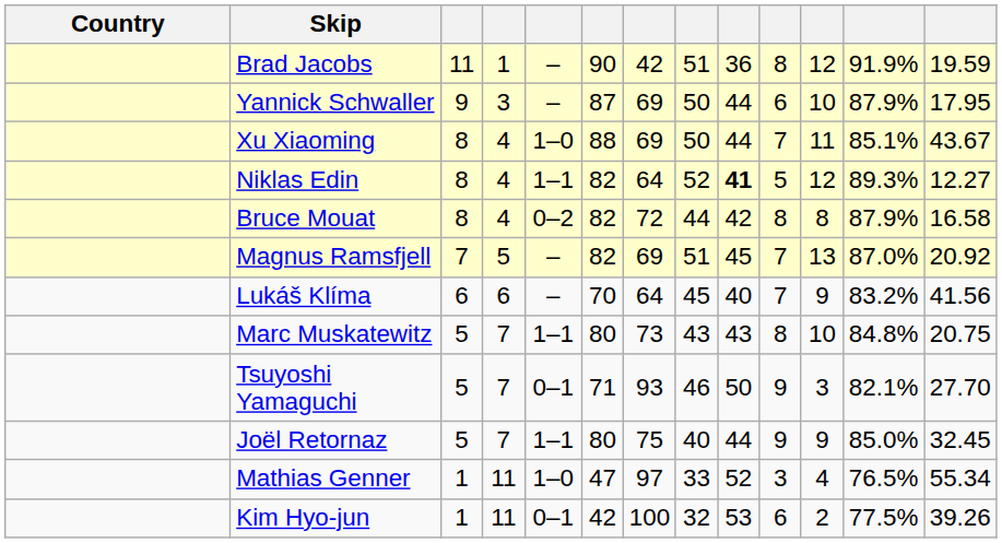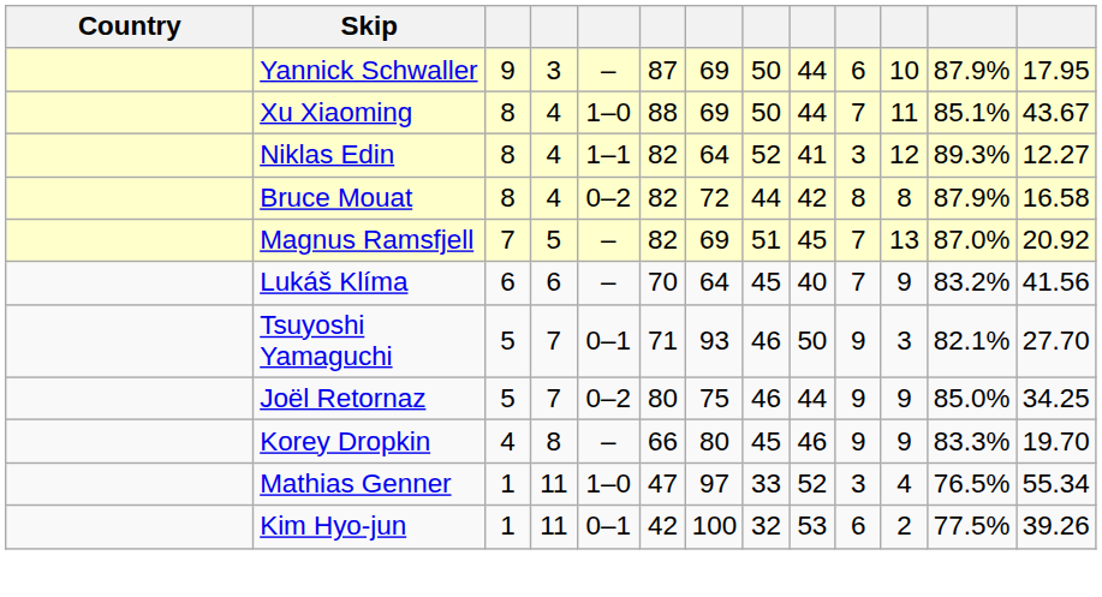 <table class=wikitable  style="text-align:center;">
 <tr>
 <th width=140>Country</th>
 <th width=130>Skip</th>
 <th width=20></th>
 <th width=20></th>
 <th width=30></th>
 <th width=20></th>
 <th width=20></th>
 <th width=20></th>
 <th width=20></th>
 <th width=20></th>
 <th width=20></th>
 <th width=20></th>
 <th width=20></th>
-</tr>
-<tr bgcolor=#ffffcc>
-<td style="text-align:left;"></td>
-<td style="text-align:left;"><a href='#'>Brad Jacobs</a></td>
-<td>11</td>
-<td>1</td>
-<td>–</td>
-<td>90</td>
-<td>42</td>
-<td>51</td>
-<td>36</td>
-<td>8</td>
-<td>12</td>
-<td>91.9%</td>
-<td>19.59</td>
 </tr>
 <tr bgcolor=#ffffcc>
 <td style="text-align:left;"></td>
 <td style="text-align:left;"><a href='#'>Yannick Schwaller</a></td>
 <td>9</td>
 <td>3</td>
 <td>–</td>
 <td>87</td>
 <td>69</td>
 <td>50</td>
 <td>44</td>
 <td>6</td>
 <td>10</td>
 <td>87.9%</td>
 <td>17.95</td>
 </tr>
 <tr bgcolor=#ffffcc>
 <td style="text-align:left;"></td>
 <td style="text-align:left;"><a href='#'>Xu Xiaoming</a></td>
 <td>8</td>
 <td>4</td>
 <td>1–0</td>
 <td>88</td>
 <td>69</td>
 <td>50</td>
 <td>44</td>
 <td>7</td>
 <td>11</td>
 <td>85.1%</td>
 <td>43.67</td>
 </tr>
 <tr bgcolor=#ffffcc>
 <td style="text-align:left;"></td>
 <td style="text-align:left;"><a href='#'>Niklas Edin</a></td>
 <td>8</td>
 <td>4</td>
 <td>1–1</td>
 <td>82</td>
 <td>64</td>
 <td>52</td>
-<td><strong>41</strong></td>
-<td>5</td>
+<td>41</td>
+<td>3</td>
 <td>12</td>
 <td>89.3%</td>
 <td>12.27</td>
 </tr>
 <tr bgcolor=#ffffcc>
 <td style="text-align:left;"></td>
 <td style="text-align:left;"><a href='#'>Bruce Mouat</a></td>
 <td>8</td>
 <td>4</td>
 <td>0–2</td>
 <td>82</td>
 <td>72</td>
 <td>44</td>
 <td>42</td>
 <td>8</td>
 <td>8</td>
 <td>87.9%</td>
 <td>16.58</td>
 </tr>
 <tr bgcolor=#ffffcc>
 <td style="text-align:left;"></td>
 <td style="text-align:left;"><a href='#'>Magnus Ramsfjell</a></td>
 <td>7</td>
 <td>5</td>
 <td>–</td>
 <td>82</td>
 <td>69</td>
 <td>51</td>
 <td>45</td>
 <td>7</td>
 <td>13</td>
 <td>87.0%</td>
 <td>20.92</td>
 </tr>
 <tr>
 <td style="text-align:left;"></td>
 <td style="text-align:left;"><a href='#'>Lukáš Klíma</a></td>
 <td>6</td>
 <td>6</td>
 <td>–</td>
 <td>70</td>
 <td>64</td>
 <td>45</td>
 <td>40</td>
 <td>7</td>
 <td>9</td>
 <td>83.2%</td>
 <td>41.56</td>
 </tr>
 <tr>
 <td style="text-align:left;"></td>
-<td style="text-align:left;"><a href='#'>Marc Muskatewitz</a></td>
-<td>5</td>
-<td>7</td>
-<td>1–1</td>
-<td>80</td>
-<td>73</td>
-<td>43</td>
-<td>43</td>
-<td>8</td>
-<td>10</td>
-<td>84.8%</td>
-<td>20.75</td>
-</tr>
-<tr>
-<td style="text-align:left;"></td>
 <td style="text-align:left;"><a href='#'>Tsuyoshi Yamaguchi</a></td>
 <td>5</td>
 <td>7</td>
 <td>0–1</td>
 <td>71</td>
 <td>93</td>
 <td>46</td>
 <td>50</td>
 <td>9</td>
 <td>3</td>
 <td>82.1%</td>
 <td>27.70</td>
 </tr>
 <tr>
 <td style="text-align:left;"></td>
 <td style="text-align:left;"><a href='#'>Joël Retornaz</a></td>
 <td>5</td>
 <td>7</td>
-<td>1–1</td>
+<td>0–2</td>
 <td>80</td>
 <td>75</td>
-<td>40</td>
+<td>46</td>
 <td>44</td>
 <td>9</td>
 <td>9</td>
 <td>85.0%</td>
-<td>32.45</td>
+<td>34.25</td>
+</tr>
+<tr>
+<td style="text-align:left;"></td>
+<td style="text-align:left;"><a href='#'>Korey Dropkin</a></td>
+<td>4</td>
+<td>8</td>
+<td>–</td>
+<td>66</td>
+<td>80</td>
+<td>45</td>
+<td>46</td>
+<td>9</td>
+<td>9</td>
+<td>83.3%</td>
+<td>19.70</td>
 </tr>
 <tr>
 <td style="text-align:left;"></td>
 <td style="text-align:left;"><a href='#'>Mathias Genner</a></td>
 <td>1</td>
 <td>11</td>
 <td>1–0</td>
 <td>47</td>
 <td>97</td>
 <td>33</td>
 <td>52</td>
 <td>3</td>
 <td>4</td>
 <td>76.5%</td>
 <td>55.34</td>
 </tr>
 <tr>
 <td style="text-align:left;"></td>
 <td style="text-align:left;"><a href='#'>Kim Hyo-jun</a></td>
 <td>1</td>
 <td>11</td>
 <td>0–1</td>
 <td>42</td>
 <td>100</td>
 <td>32</td>
 <td>53</td>
 <td>6</td>
 <td>2</td>
 <td>77.5%</td>
 <td>39.26</td>
 </tr>
 </table>
